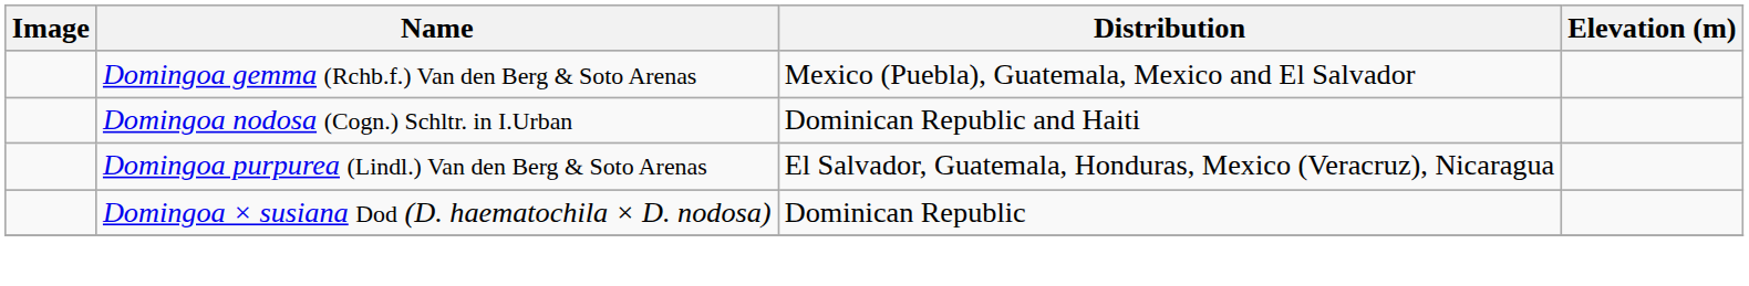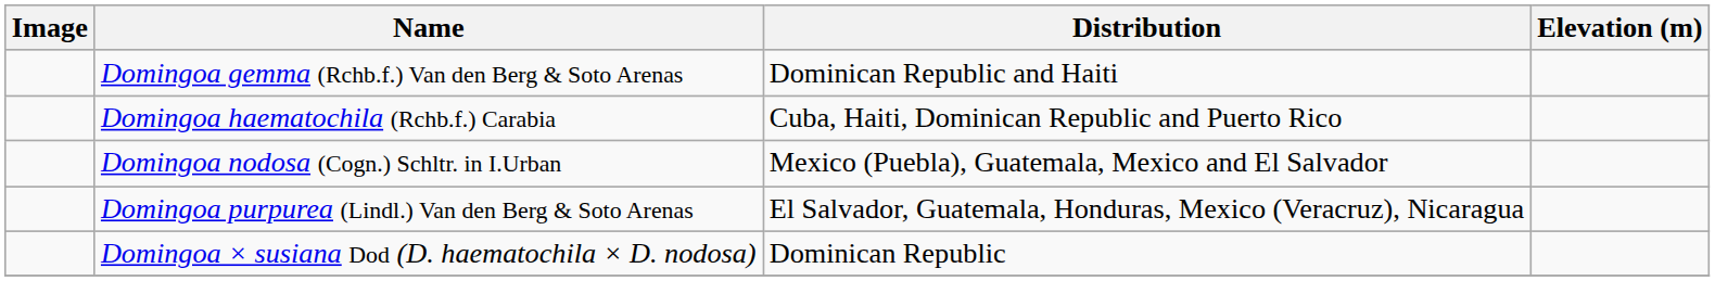 <table class="wikitable collapsible">
 <tr>
 <th>Image</th>
 <th>Name</th>
 <th>Distribution</th>
 <th>Elevation (m)</th>
 </tr>
 <tr>
 <td></td>
 <td><em><a href='#'>Domingoa gemma</a></em> <small>(Rchb.f.) Van den Berg & Soto Arenas</small></td>
-<td>Mexico (Puebla), Guatemala, Mexico and El Salvador</td>
+<td>Dominican Republic and Haiti</td>
+<td></td>
+</tr>
+<tr>
+<td></td>
+<td><em><a href='#'>Domingoa haematochila</a></em> <small>(Rchb.f.) Carabia</small></td>
+<td>Cuba, Haiti, Dominican Republic and Puerto Rico</td>
 <td></td>
 </tr>
 <tr>
 <td></td>
 <td><em><a href='#'>Domingoa nodosa</a></em> <small>(Cogn.) Schltr. in I.Urban</small></td>
-<td>Dominican Republic and Haiti</td>
+<td>Mexico (Puebla), Guatemala, Mexico and El Salvador</td>
 <td></td>
 </tr>
 <tr>
 <td></td>
 <td><em><a href='#'>Domingoa purpurea</a></em> <small>(Lindl.) Van den Berg & Soto Arenas</small></td>
 <td>El Salvador, Guatemala, Honduras, Mexico (Veracruz), Nicaragua</td>
 <td></td>
 </tr>
 <tr>
 <td></td>
 <td><em><a href='#'>Domingoa × susiana</a></em> <small>Dod</small> <em>(D. haematochila × D. nodosa)</em></td>
 <td>Dominican Republic</td>
 <td></td>
 </tr>
 <tr>
 </tr>
 </table>
